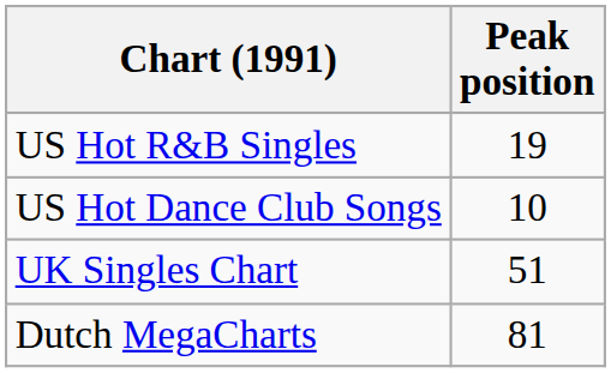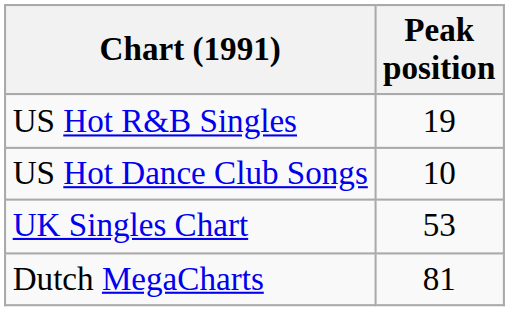 <table class="wikitable sortable" style="text-align:center;">
 <tr>
 <th>Chart (1991)</th>
 <th>Peak<br>position</th>
 </tr>
 <tr>
 <td align="left">US <a href='#'>Hot R&B Singles</a></td>
 <td>19</td>
 </tr>
 <tr>
 <td align="left">US <a href='#'>Hot Dance Club Songs</a></td>
 <td>10</td>
 </tr>
 <tr>
 <td align="left"><a href='#'>UK Singles Chart</a></td>
-<td>51</td>
+<td>53</td>
 </tr>
 <tr>
 <td align="left">Dutch <a href='#'>MegaCharts</a></td>
 <td>81</td>
 </tr>
 </table>
